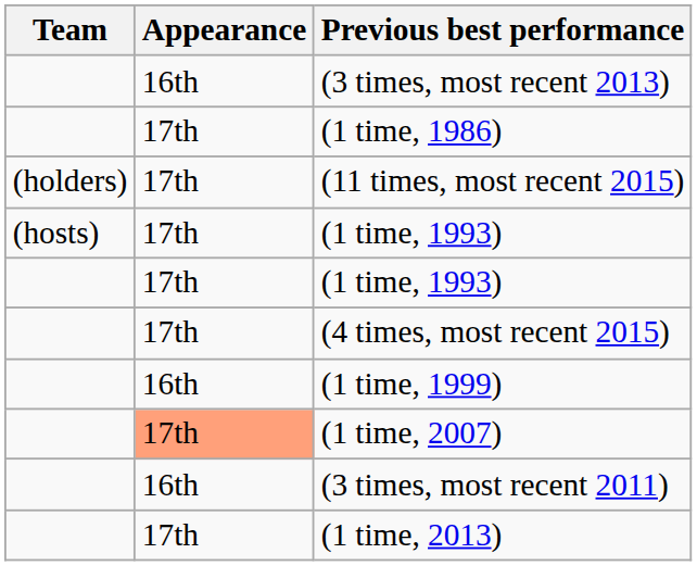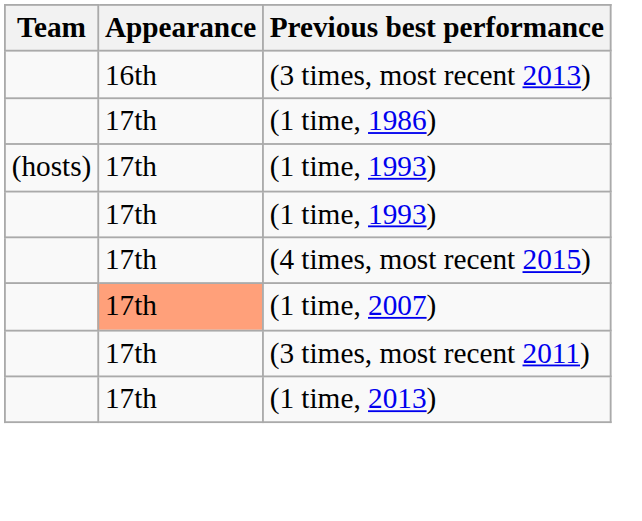 <table class="wikitable sortable" style="text-align: left;">
 <tr>
 <th>Team</th>
 <th data-sort-type="number">Appearance</th>
 <th>Previous best performance</th>
 </tr>
 <tr>
 <td></td>
 <td>16th</td>
 <td> (3 times, most recent <a href='#'>2013</a>)</td>
 </tr>
 <tr>
 <td></td>
 <td>17th</td>
 <td> (1 time, <a href='#'>1986</a>)</td>
-</tr>
-<tr>
-<td> (holders)</td>
-<td>17th</td>
-<td> (11 times, most recent <a href='#'>2015</a>)</td>
 </tr>
 <tr>
 <td> (hosts)</td>
 <td>17th</td>
 <td> (1 time, <a href='#'>1993</a>)</td>
 </tr>
 <tr>
 <td></td>
 <td>17th</td>
 <td> (1 time, <a href='#'>1993</a>)</td>
 </tr>
 <tr>
 <td></td>
 <td>17th</td>
 <td> (4 times, most recent <a href='#'>2015</a>)</td>
 </tr>
 <tr>
 <td></td>
-<td>16th</td>
-<td> (1 time, <a href='#'>1999</a>)</td>
-</tr>
-<tr>
-<td></td>
 <td style="background: lightsalmon;">17th</td>
 <td> (1 time, <a href='#'>2007</a>)</td>
 </tr>
 <tr>
 <td></td>
-<td>16th</td>
+<td>17th</td>
 <td> (3 times, most recent <a href='#'>2011</a>)</td>
 </tr>
 <tr>
 <td></td>
 <td>17th</td>
 <td> (1 time, <a href='#'>2013</a>)</td>
 </tr>
 </table>
